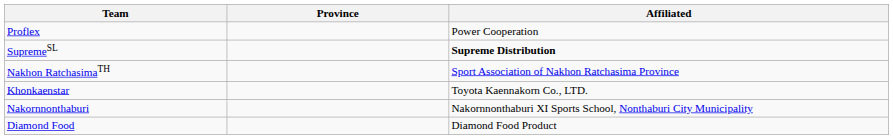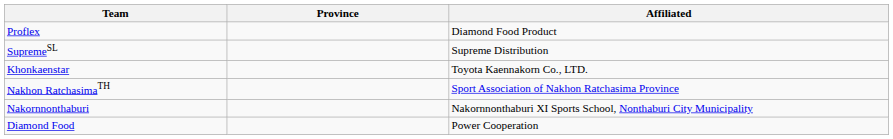 <table class="wikitable" style="table-layout:fixed;width:100%;">
 <tr>
 <th width=25%>Team</th>
 <th width=25%>Province</th>
 <th width=50%>Affiliated</th>
 </tr>
 <tr>
 <td><a href='#'>Proflex</a> </td>
 <td></td>
-<td>Power Cooperation</td>
+<td>Diamond Food Product</td>
 </tr>
 <tr>
 <td><a href='#'>Supreme</a><sup>SL</sup> </td>
 <td></td>
-<td><strong>Supreme Distribution</strong></td>
+<td>Supreme Distribution</td>
+</tr>
+<tr>
+<td><a href='#'>Khonkaenstar</a> </td>
+<td></td>
+<td>Toyota Kaennakorn Co., LTD.</td>
 </tr>
 <tr>
 <td><a href='#'>Nakhon Ratchasima</a><sup>TH</sup> </td>
 <td></td>
 <td><a href='#'>Sport Association of Nakhon Ratchasima Province</a></td>
-</tr>
-<tr>
-<td><a href='#'>Khonkaenstar</a> </td>
-<td></td>
-<td>Toyota Kaennakorn Co., LTD.</td>
 </tr>
 <tr>
 <td><a href='#'>Nakornnonthaburi</a> </td>
 <td></td>
 <td>Nakornnonthaburi XI Sports School, <a href='#'>Nonthaburi City Municipality</a></td>
 </tr>
 <tr>
 <td><a href='#'>Diamond Food</a> </td>
 <td></td>
-<td>Diamond Food Product</td>
+<td>Power Cooperation</td>
 </tr>
 </table>
